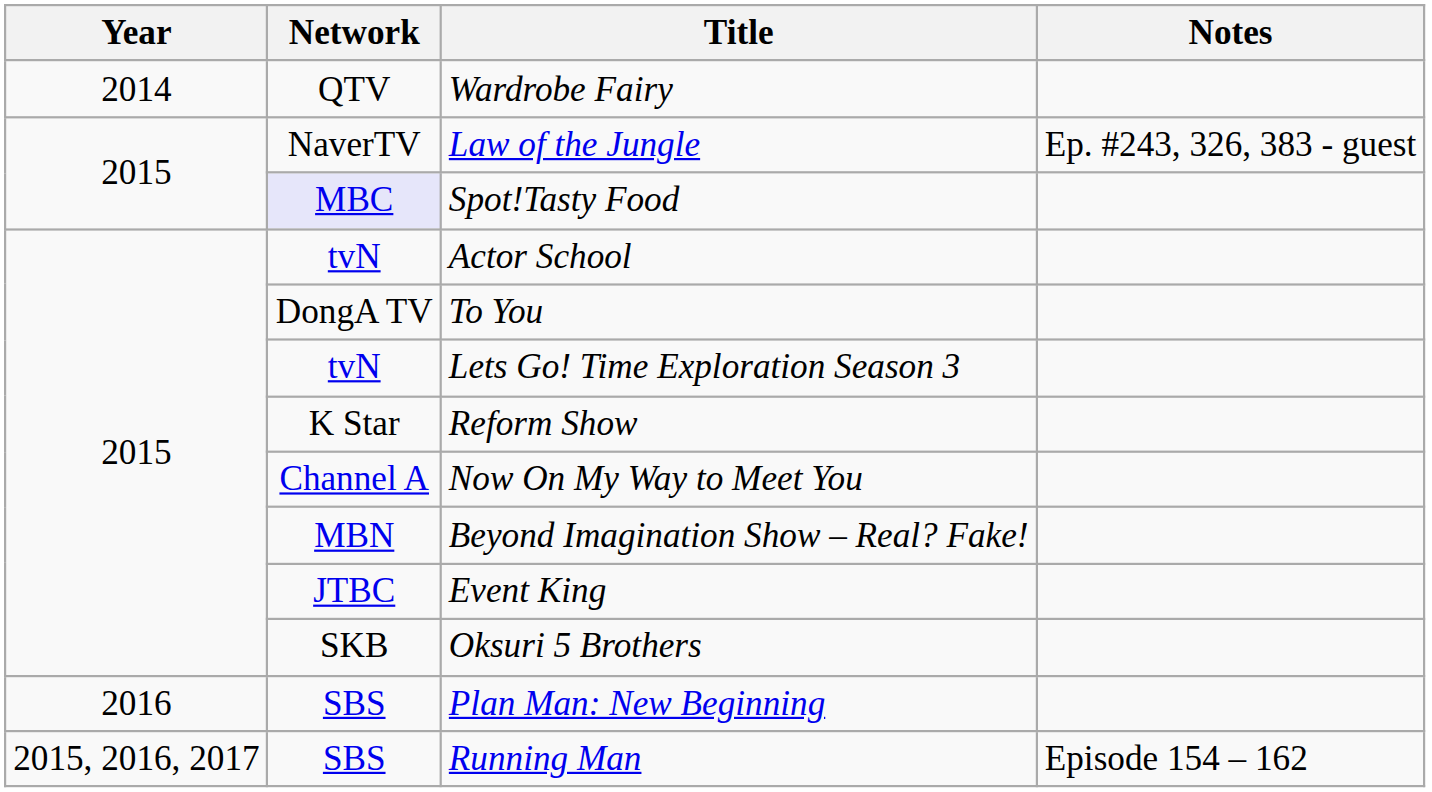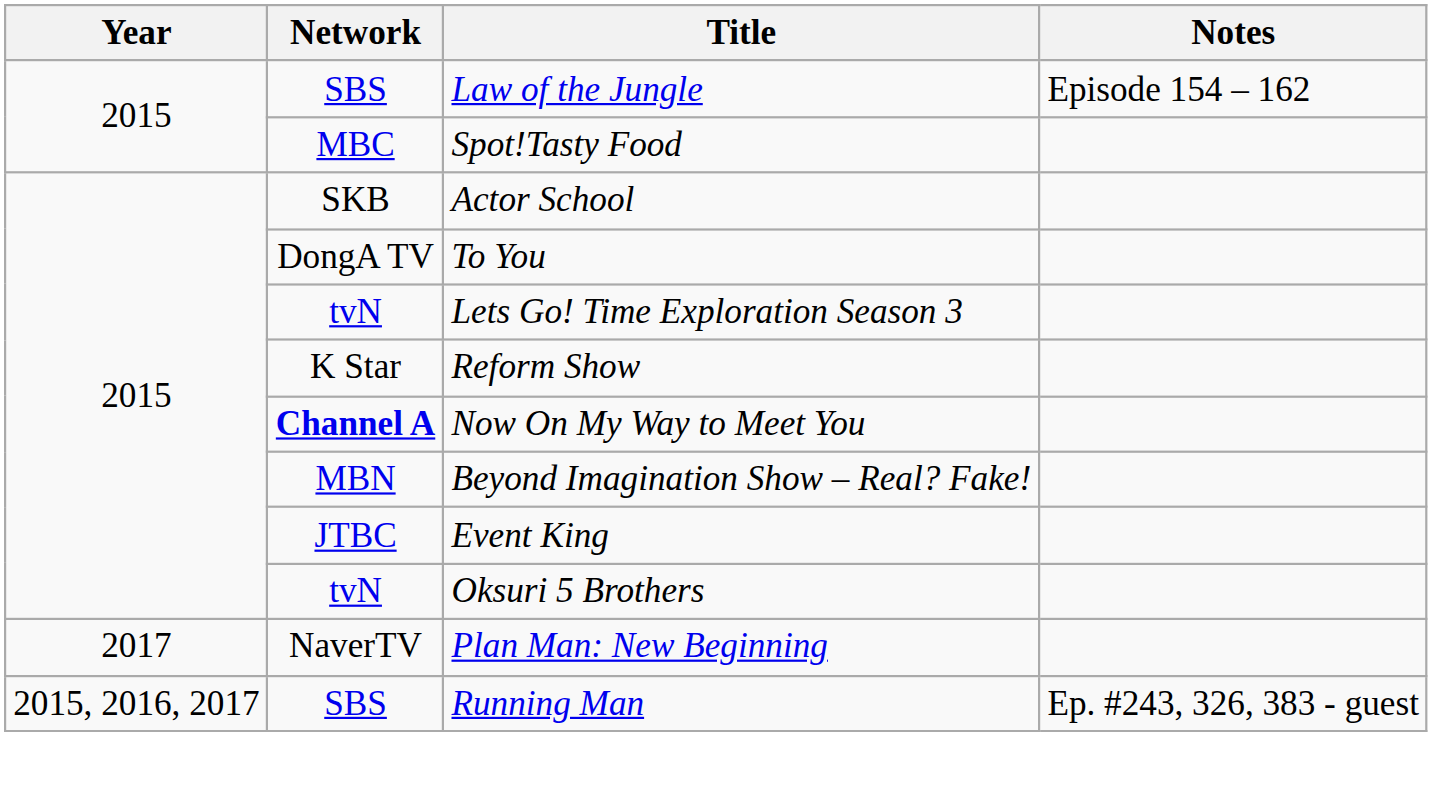 <table class="wikitable sortable">
 <tr>
 <th>Year</th>
 <th>Network</th>
 <th>Title</th>
 <th>Notes</th>
 </tr>
 <tr>
-<td align="center">2014</td>
-<td align="center">QTV</td>
-<td><em>Wardrobe Fairy</em></td>
-<td></td>
+<td align="center" rowspan="2">2015</td>
+<td align="center"><a href='#'>SBS</a></td>
+<td><em><a href='#'>Law of the Jungle</a></em></td>
+<td>Episode 154 – 162</td>
 </tr>
 <tr>
-<td align="center" rowspan="2">2015</td>
-<td align="center">NaverTV</td>
-<td><em><a href='#'>Law of the Jungle</a></em></td>
-<td>Ep. #243, 326, 383 - guest</td>
-</tr>
-<tr>
-<td align="center" style="background: lavender;"><a href='#'>MBC</a></td>
+<td align="center"><a href='#'>MBC</a></td>
 <td><em>Spot!Tasty Food</em></td>
 <td></td>
 </tr>
 <tr>
 <td align="center" rowspan="8">2015</td>
-<td align="center"><a href='#'>tvN</a></td>
+<td align="center">SKB</td>
 <td><em>Actor School</em></td>
 <td></td>
 </tr>
 <tr>
 <td align="center">DongA TV</td>
 <td><em>To You</em></td>
 <td></td>
 </tr>
 <tr>
 <td align="center"><a href='#'>tvN</a></td>
 <td><em>Lets Go! Time Exploration Season 3</em></td>
 <td></td>
 </tr>
 <tr>
 <td align="center">K Star</td>
 <td><em>Reform Show</em></td>
 <td></td>
 </tr>
 <tr>
-<td align="center"><a href='#'>Channel A</a></td>
+<td align="center"><strong><a href='#'>Channel A</a></strong></td>
 <td><em>Now On My Way to Meet You</em></td>
 <td></td>
 </tr>
 <tr>
 <td align="center"><a href='#'>MBN</a></td>
 <td><em>Beyond Imagination Show – Real? Fake!</em></td>
 <td></td>
 </tr>
 <tr>
 <td align="center"><a href='#'>JTBC</a></td>
 <td><em>Event King</em></td>
 <td></td>
 </tr>
 <tr>
-<td align="center">SKB</td>
+<td align="center"><a href='#'>tvN</a></td>
 <td><em>Oksuri 5 Brothers</em></td>
 <td></td>
 </tr>
 <tr>
-<td align="center">2016</td>
-<td align="center"><a href='#'>SBS</a></td>
+<td align="center">2017</td>
+<td align="center">NaverTV</td>
 <td><em><a href='#'>Plan Man: New Beginning</a></em></td>
 <td></td>
 </tr>
 <tr>
 <td align="center">2015, 2016, 2017</td>
 <td align="center"><a href='#'>SBS</a></td>
 <td><em><a href='#'>Running Man</a></em></td>
-<td>Episode 154 – 162</td>
+<td>Ep. #243, 326, 383 - guest</td>
 </tr>
 </table>
